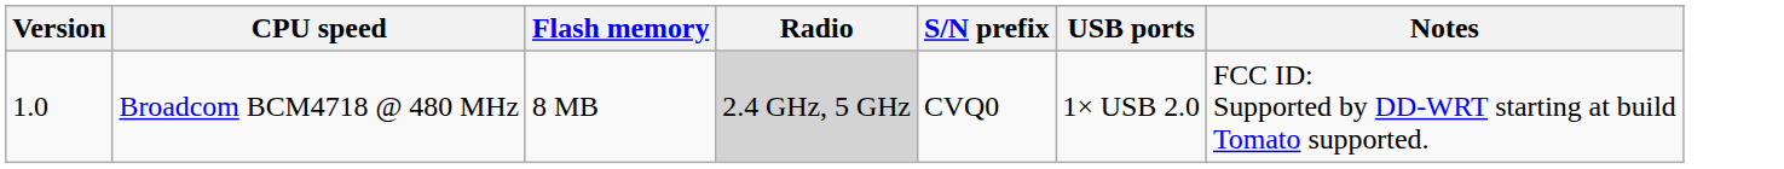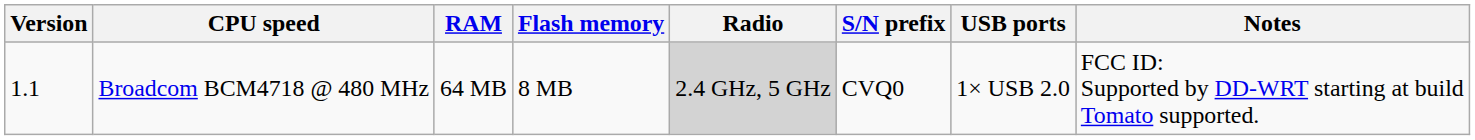 <table class="wikitable">
 <tr>
 <th>Version</th>
 <th>CPU speed</th>
+<th><a href='#'>RAM</a></th>
 <th><a href='#'>Flash memory</a></th>
 <th>Radio</th>
 <th><a href='#'>S/N</a> prefix</th>
 <th>USB ports</th>
 <th>Notes</th>
 </tr>
 <tr>
-<td>1.0</td>
+<td>1.1</td>
 <td><a href='#'>Broadcom</a> BCM4718 @ 480 MHz</td>
+<td>64 MB</td>
 <td>8 MB</td>
 <td style="background: lightgrey;">2.4 GHz, 5 GHz</td>
 <td>CVQ0</td>
 <td>1× USB 2.0</td>
 <td>FCC ID: <br>Supported by <a href='#'>DD-WRT</a> starting at build <br><a href='#'>Tomato</a> supported.</td>
 </tr>
 </table>
